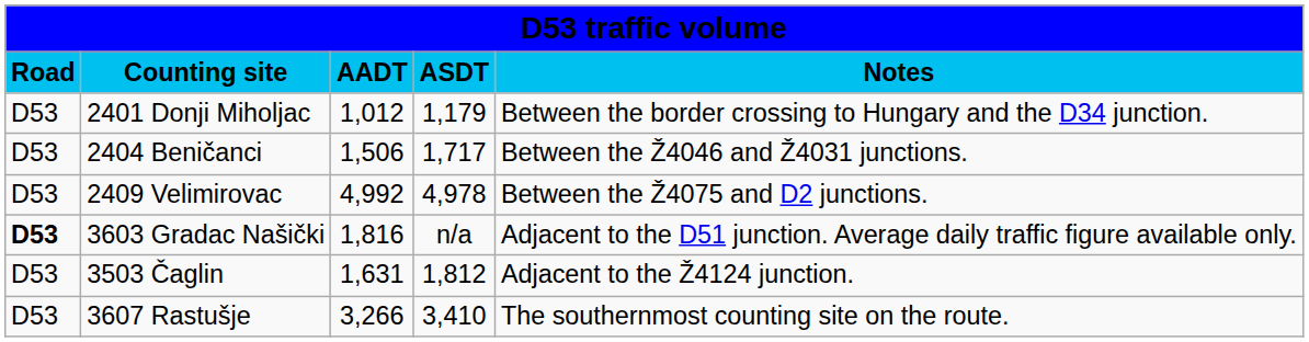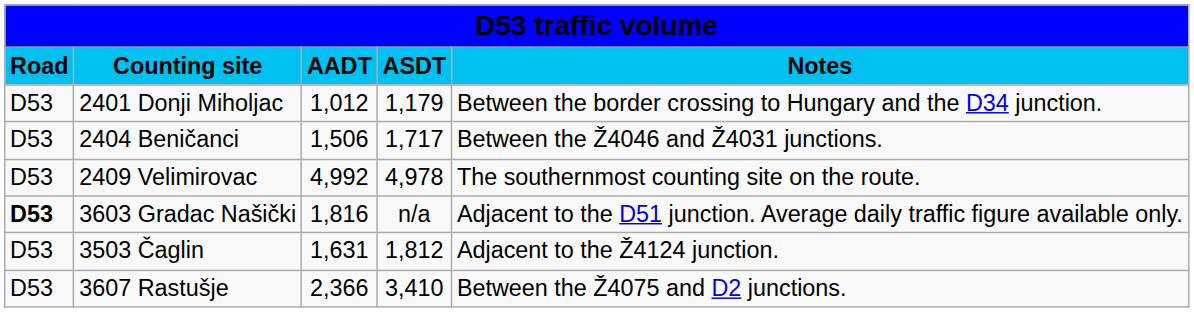 <table class="wikitable">
 <tr>
 <td colspan=5 bgcolor=blue align=center style=margin-top:15><span><big><strong>D53 traffic volume</strong></big></span></td>
 </tr>
 <tr>
 <td align=center bgcolor=00c0f0><strong>Road</strong></td>
 <td align=center bgcolor=00c0f0><strong>Counting site</strong></td>
 <td align=center bgcolor=00c0f0><strong>AADT</strong></td>
 <td align=center bgcolor=00c0f0><strong>ASDT</strong></td>
 <td align=center bgcolor=00c0f0><strong>Notes</strong></td>
 </tr>
 <tr>
 <td> D53</td>
 <td>2401 Donji Miholjac</td>
 <td align=center>1,012</td>
 <td align=center>1,179</td>
 <td>Between the border crossing to Hungary and the <a href='#'>D34</a> junction.</td>
 </tr>
 <tr>
 <td> D53</td>
 <td>2404 Beničanci</td>
 <td align=center>1,506</td>
 <td align=center>1,717</td>
 <td>Between the Ž4046 and Ž4031 junctions.</td>
 </tr>
 <tr>
 <td> D53</td>
 <td>2409 Velimirovac</td>
 <td align=center>4,992</td>
 <td align=center>4,978</td>
-<td>Between the Ž4075 and <a href='#'>D2</a> junctions.</td>
+<td>The southernmost counting site on the route.</td>
 </tr>
 <tr>
 <td><strong> D53</strong></td>
 <td>3603 Gradac Našički</td>
 <td align=center>1,816</td>
 <td align=center>n/a</td>
 <td>Adjacent to the <a href='#'>D51</a> junction. Average daily traffic figure available only.</td>
 </tr>
 <tr>
 <td> D53</td>
 <td>3503 Čaglin</td>
 <td align=center>1,631</td>
 <td align=center>1,812</td>
 <td>Adjacent to the Ž4124 junction.</td>
 </tr>
 <tr>
 <td> D53</td>
 <td>3607 Rastušje</td>
-<td align=center>3,266</td>
+<td align=center>2,366</td>
 <td align=center>3,410</td>
-<td>The southernmost counting site on the route.</td>
+<td>Between the Ž4075 and <a href='#'>D2</a> junctions.</td>
 </tr>
 </table>
